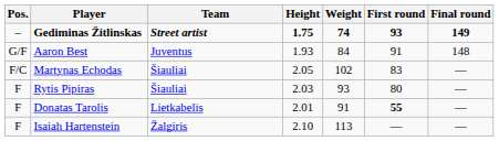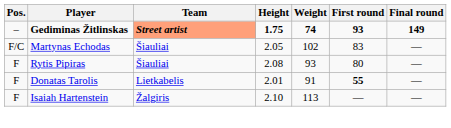 <table class="wikitable">
 <tr>
 <th>Pos.</th>
 <th style="width:150px;">Player</th>
 <th width=175>Team</th>
 <th>Height</th>
 <th>Weight</th>
 <th>First round</th>
 <th>Final round</th>
 </tr>
 <tr>
 <td style="text-align:center">–</td>
 <td><strong>Gediminas Žitlinskas</strong></td>
-<td><strong><em>Street artist</em></strong></td>
+<td style="background: lightsalmon;"><strong><em>Street artist</em></strong></td>
 <td align=center><strong>1.75</strong></td>
 <td align=center><strong>74</strong></td>
 <td align=center><strong>93</strong> </td>
 <td style="text-align:center;"><strong>149</strong> </td>
-</tr>
-<tr>
-<td style="text-align:center">G/F</td>
-<td><a href='#'>Aaron Best</a></td>
-<td><a href='#'>Juventus</a></td>
-<td align=center>1.93</td>
-<td align=center>84</td>
-<td align=center>91 </td>
-<td style="text-align:center;">148 </td>
 </tr>
 <tr>
 <td style="text-align:center">F/C</td>
 <td><a href='#'>Martynas Echodas</a></td>
 <td><a href='#'>Šiauliai</a></td>
 <td align=center>2.05</td>
 <td align=center>102</td>
 <td align=center>83 </td>
 <td style="text-align:center;">—</td>
 </tr>
 <tr>
 <td style="text-align:center">F</td>
 <td><a href='#'>Rytis Pipiras</a></td>
 <td><a href='#'>Šiauliai</a></td>
-<td align=center>2.03</td>
+<td align=center>2.08</td>
 <td align=center>93</td>
 <td align=center>80 </td>
 <td style="text-align:center;">—</td>
 </tr>
 <tr>
 <td style="text-align:center">F</td>
 <td><a href='#'>Donatas Tarolis</a></td>
 <td><a href='#'>Lietkabelis</a></td>
 <td align=center>2.01</td>
 <td align=center>91</td>
 <td align=center><strong>55 </strong></td>
 <td style="text-align:center;">—</td>
 </tr>
 <tr>
 <td style="text-align:center">F</td>
 <td><a href='#'>Isaiah Hartenstein</a></td>
 <td><a href='#'>Žalgiris</a></td>
 <td align=center>2.10</td>
 <td align=center>113</td>
 <td align=center>—</td>
 <td style="text-align:center;">—</td>
 </tr>
 </table>
